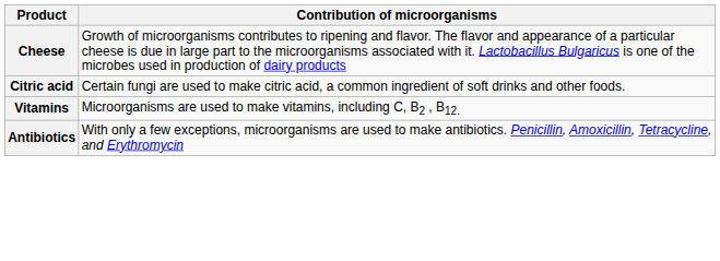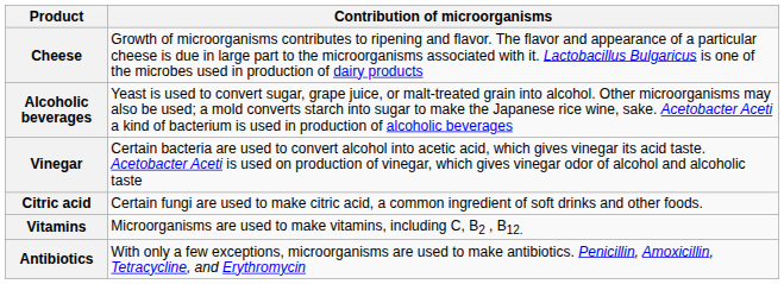 <table class="wikitable plainrowheaders">
 <tr>
 <th scope="col">Product</th>
 <th scope="col">Contribution of microorganisms</th>
 </tr>
 <tr>
 <th scope="row">Cheese</th>
 <td>Growth of microorganisms contributes to ripening and flavor. The flavor and appearance of a particular cheese is due in large part to the microorganisms associated with it. <em><a href='#'>Lactobacillus Bulgaricus</a></em> is one of the microbes used in production of <a href='#'>dairy products</a></td>
+</tr>
+<tr>
+<th scope="row">Alcoholic beverages</th>
+<td>Yeast is used to convert sugar, grape juice, or malt-treated grain into alcohol. Other microorganisms may also be used; a mold converts starch into sugar to make the Japanese rice wine, sake. <em><a href='#'>Acetobacter Aceti</a></em> a kind of bacterium is used in production of <a href='#'>alcoholic beverages</a></td>
+</tr>
+<tr>
+<th scope="row">Vinegar</th>
+<td>Certain bacteria are used to convert alcohol into acetic acid, which gives vinegar its acid taste. <em><a href='#'>Acetobacter Aceti</a></em> is used on production of vinegar, which gives vinegar odor of alcohol and alcoholic taste</td>
 </tr>
 <tr>
 <th scope="row">Citric acid</th>
 <td>Certain fungi are used to make citric acid, a common ingredient of soft drinks and other foods.</td>
 </tr>
 <tr>
 <th scope="row">Vitamins</th>
 <td>Microorganisms are used to make vitamins, including C, B<sub>2</sub> , B<sub>12.</sub></td>
 </tr>
 <tr>
 <th scope="row">Antibiotics</th>
 <td>With only a few exceptions, microorganisms are used to make antibiotics. <em><a href='#'>Penicillin</a>, <a href='#'>Amoxicillin</a>, <a href='#'>Tetracycline</a>, and <a href='#'>Erythromycin</a></em></td>
 </tr>
 </table>
